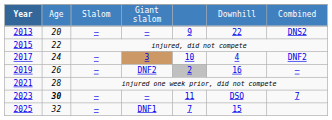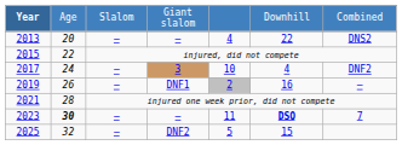 <table class="wikitable" style="font-size:95%; text-align:center; border:grey solid 1px; border-collapse:collapse;" width="40%">
 <tr style="background-color:#369; color:white;">
 <td rowspan="2" colspan="1" width="4%"><strong>Year</strong></td>
 </tr>
 <tr style="background-color:#4180be; color:white;">
 <td width="3%">Age</td>
 <td width="5%">Slalom</td>
 <td width="5%">Giant<br>slalom</td>
 <td width="5%"></td>
 <td width="5%">Downhill</td>
 <td width="5%">Combined</td>
 </tr>
 <tr style="background-color:#8CB2D8; color:white;">
 </tr>
 <tr>
 <td><a href='#'>2013</a></td>
 <td><em>20</em></td>
 <td><a href='#'>—</a></td>
 <td><a href='#'>—</a></td>
-<td><a href='#'>9</a></td>
+<td><a href='#'>4</a></td>
 <td><a href='#'>22</a></td>
 <td><a href='#'>DNS2</a></td>
 </tr>
 <tr>
 <td><a href='#'>2015</a></td>
 <td><em>22</em></td>
 <td colspan=5><em><small>injured, did not compete</small></em></td>
 </tr>
 <tr>
 <td><a href='#'>2017</a></td>
 <td><em>24</em></td>
 <td><a href='#'>—</a></td>
 <td style="background:#c96;"><a href='#'>3</a></td>
 <td><a href='#'>10</a></td>
 <td><a href='#'>4</a></td>
 <td><a href='#'>DNF2</a></td>
 </tr>
 <tr>
 <td><a href='#'>2019</a></td>
 <td><em>26</em></td>
 <td><a href='#'>—</a></td>
-<td><a href='#'>DNF2</a></td>
+<td><a href='#'>DNF1</a></td>
 <td style="background:silver;"><a href='#'>2</a></td>
 <td><a href='#'>16</a></td>
 <td><a href='#'>—</a></td>
 </tr>
 <tr>
 <td><a href='#'>2021</a></td>
 <td><em>28</em></td>
 <td colspan=5><em><small>injured one week prior, did not compete</small></em></td>
 </tr>
 <tr>
 <td><a href='#'>2023</a></td>
 <td><strong><em>30</em></strong></td>
 <td><a href='#'>—</a></td>
 <td><a href='#'>—</a></td>
 <td><a href='#'>11</a></td>
-<td><a href='#'>DSQ</a></td>
+<td><strong><a href='#'>DSQ</a></strong></td>
 <td><a href='#'>7</a></td>
 </tr>
 <tr>
 <td><a href='#'>2025</a></td>
 <td><em>32</em></td>
 <td><a href='#'>—</a></td>
-<td><a href='#'>DNF1</a></td>
-<td><a href='#'>7</a></td>
+<td><a href='#'>DNF2</a></td>
+<td><a href='#'>5</a></td>
 <td><a href='#'>15</a></td>
 <td></td>
 </tr>
 </table>
